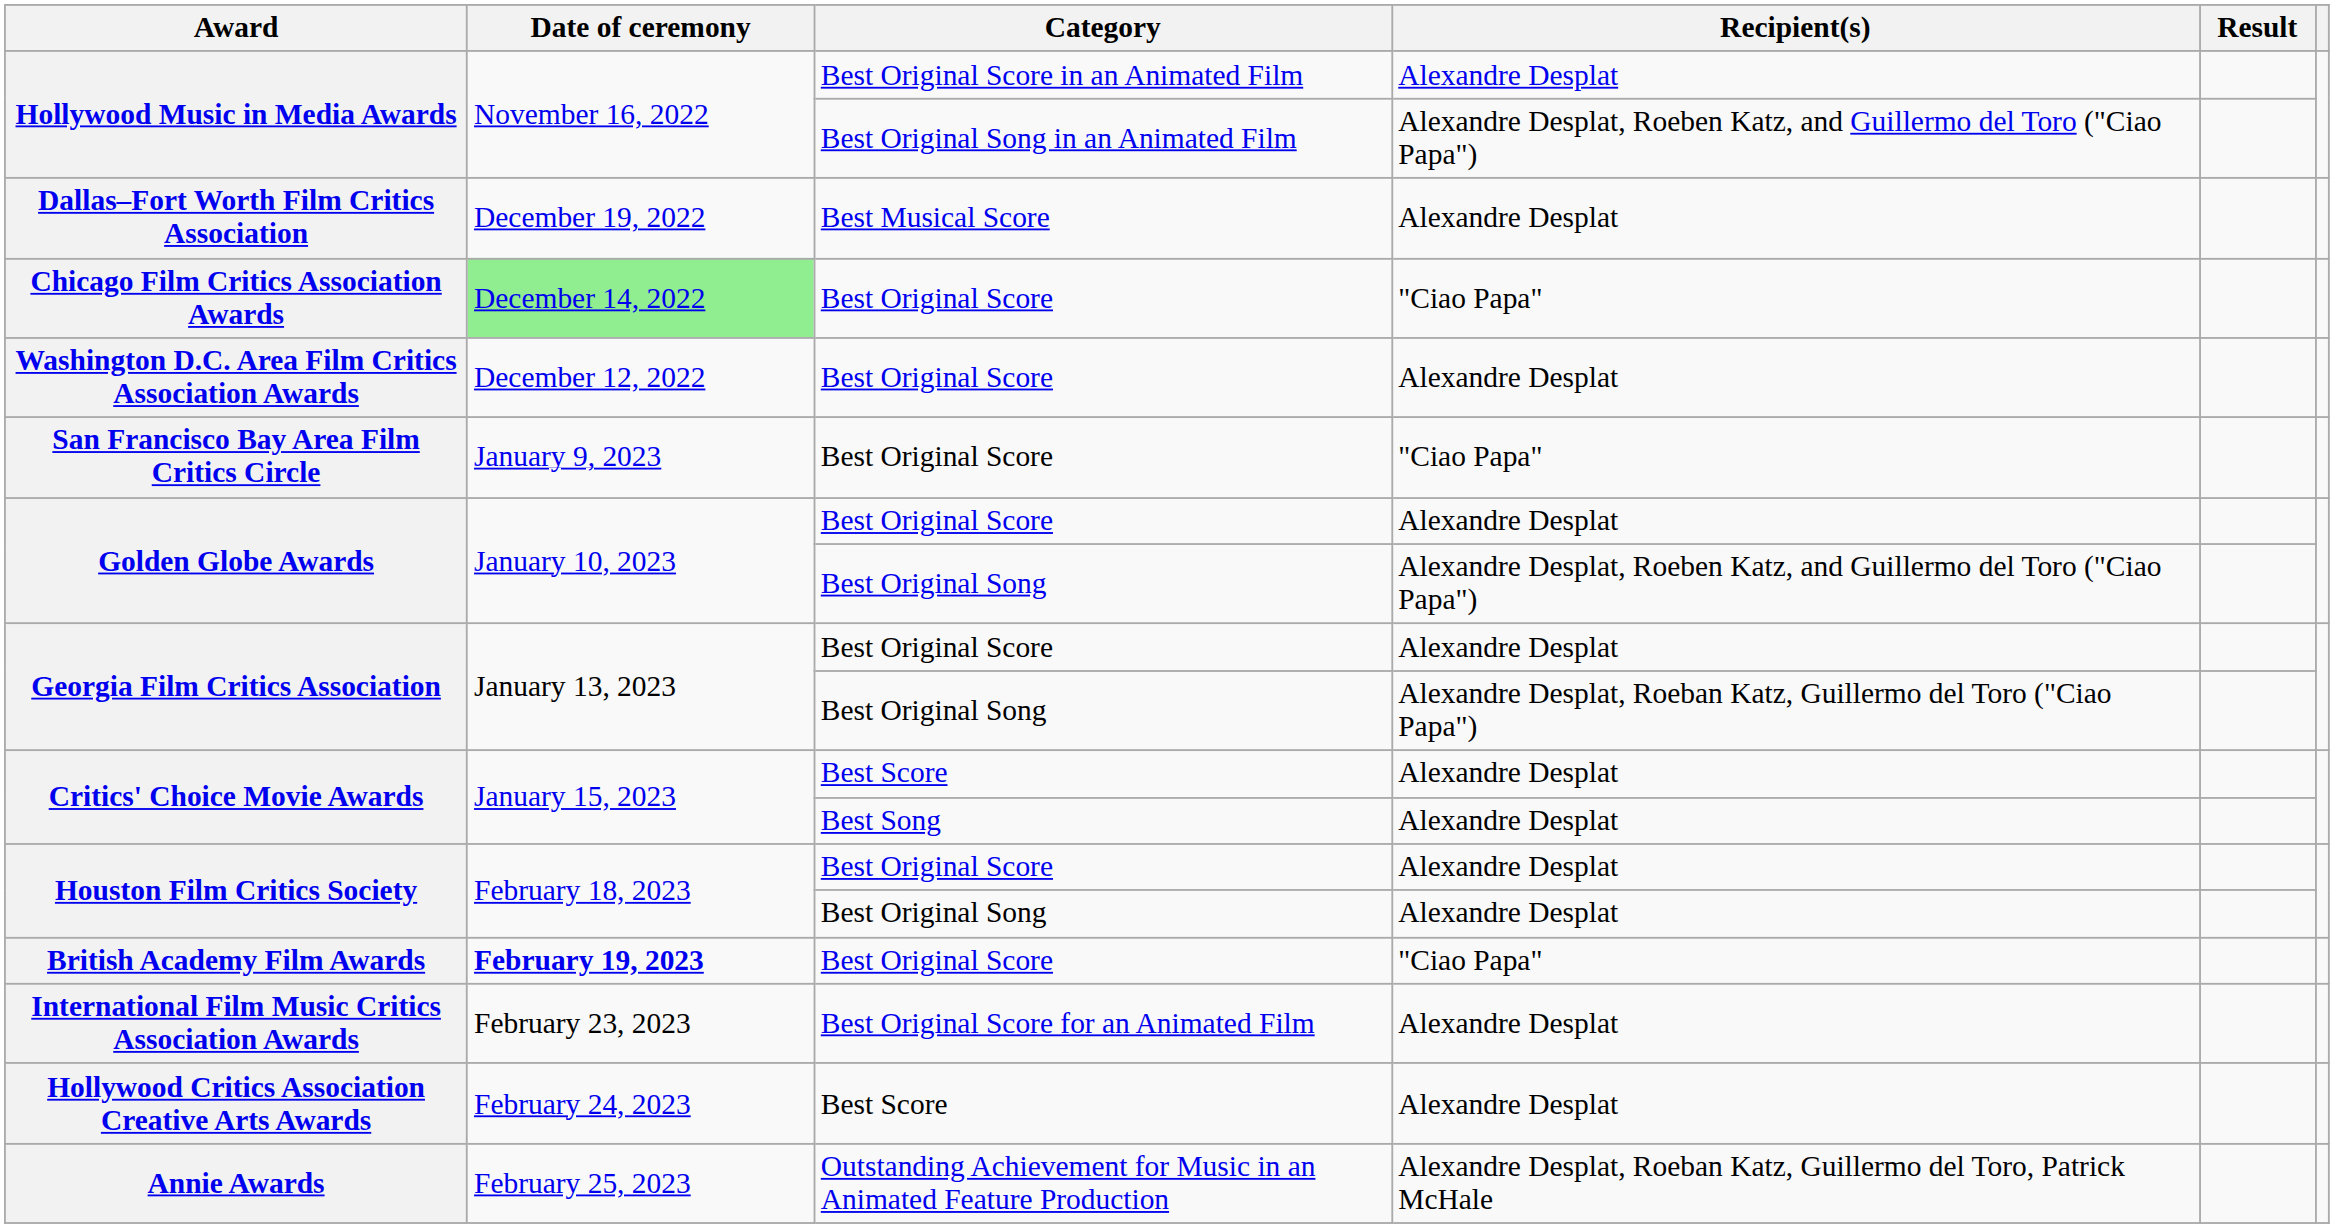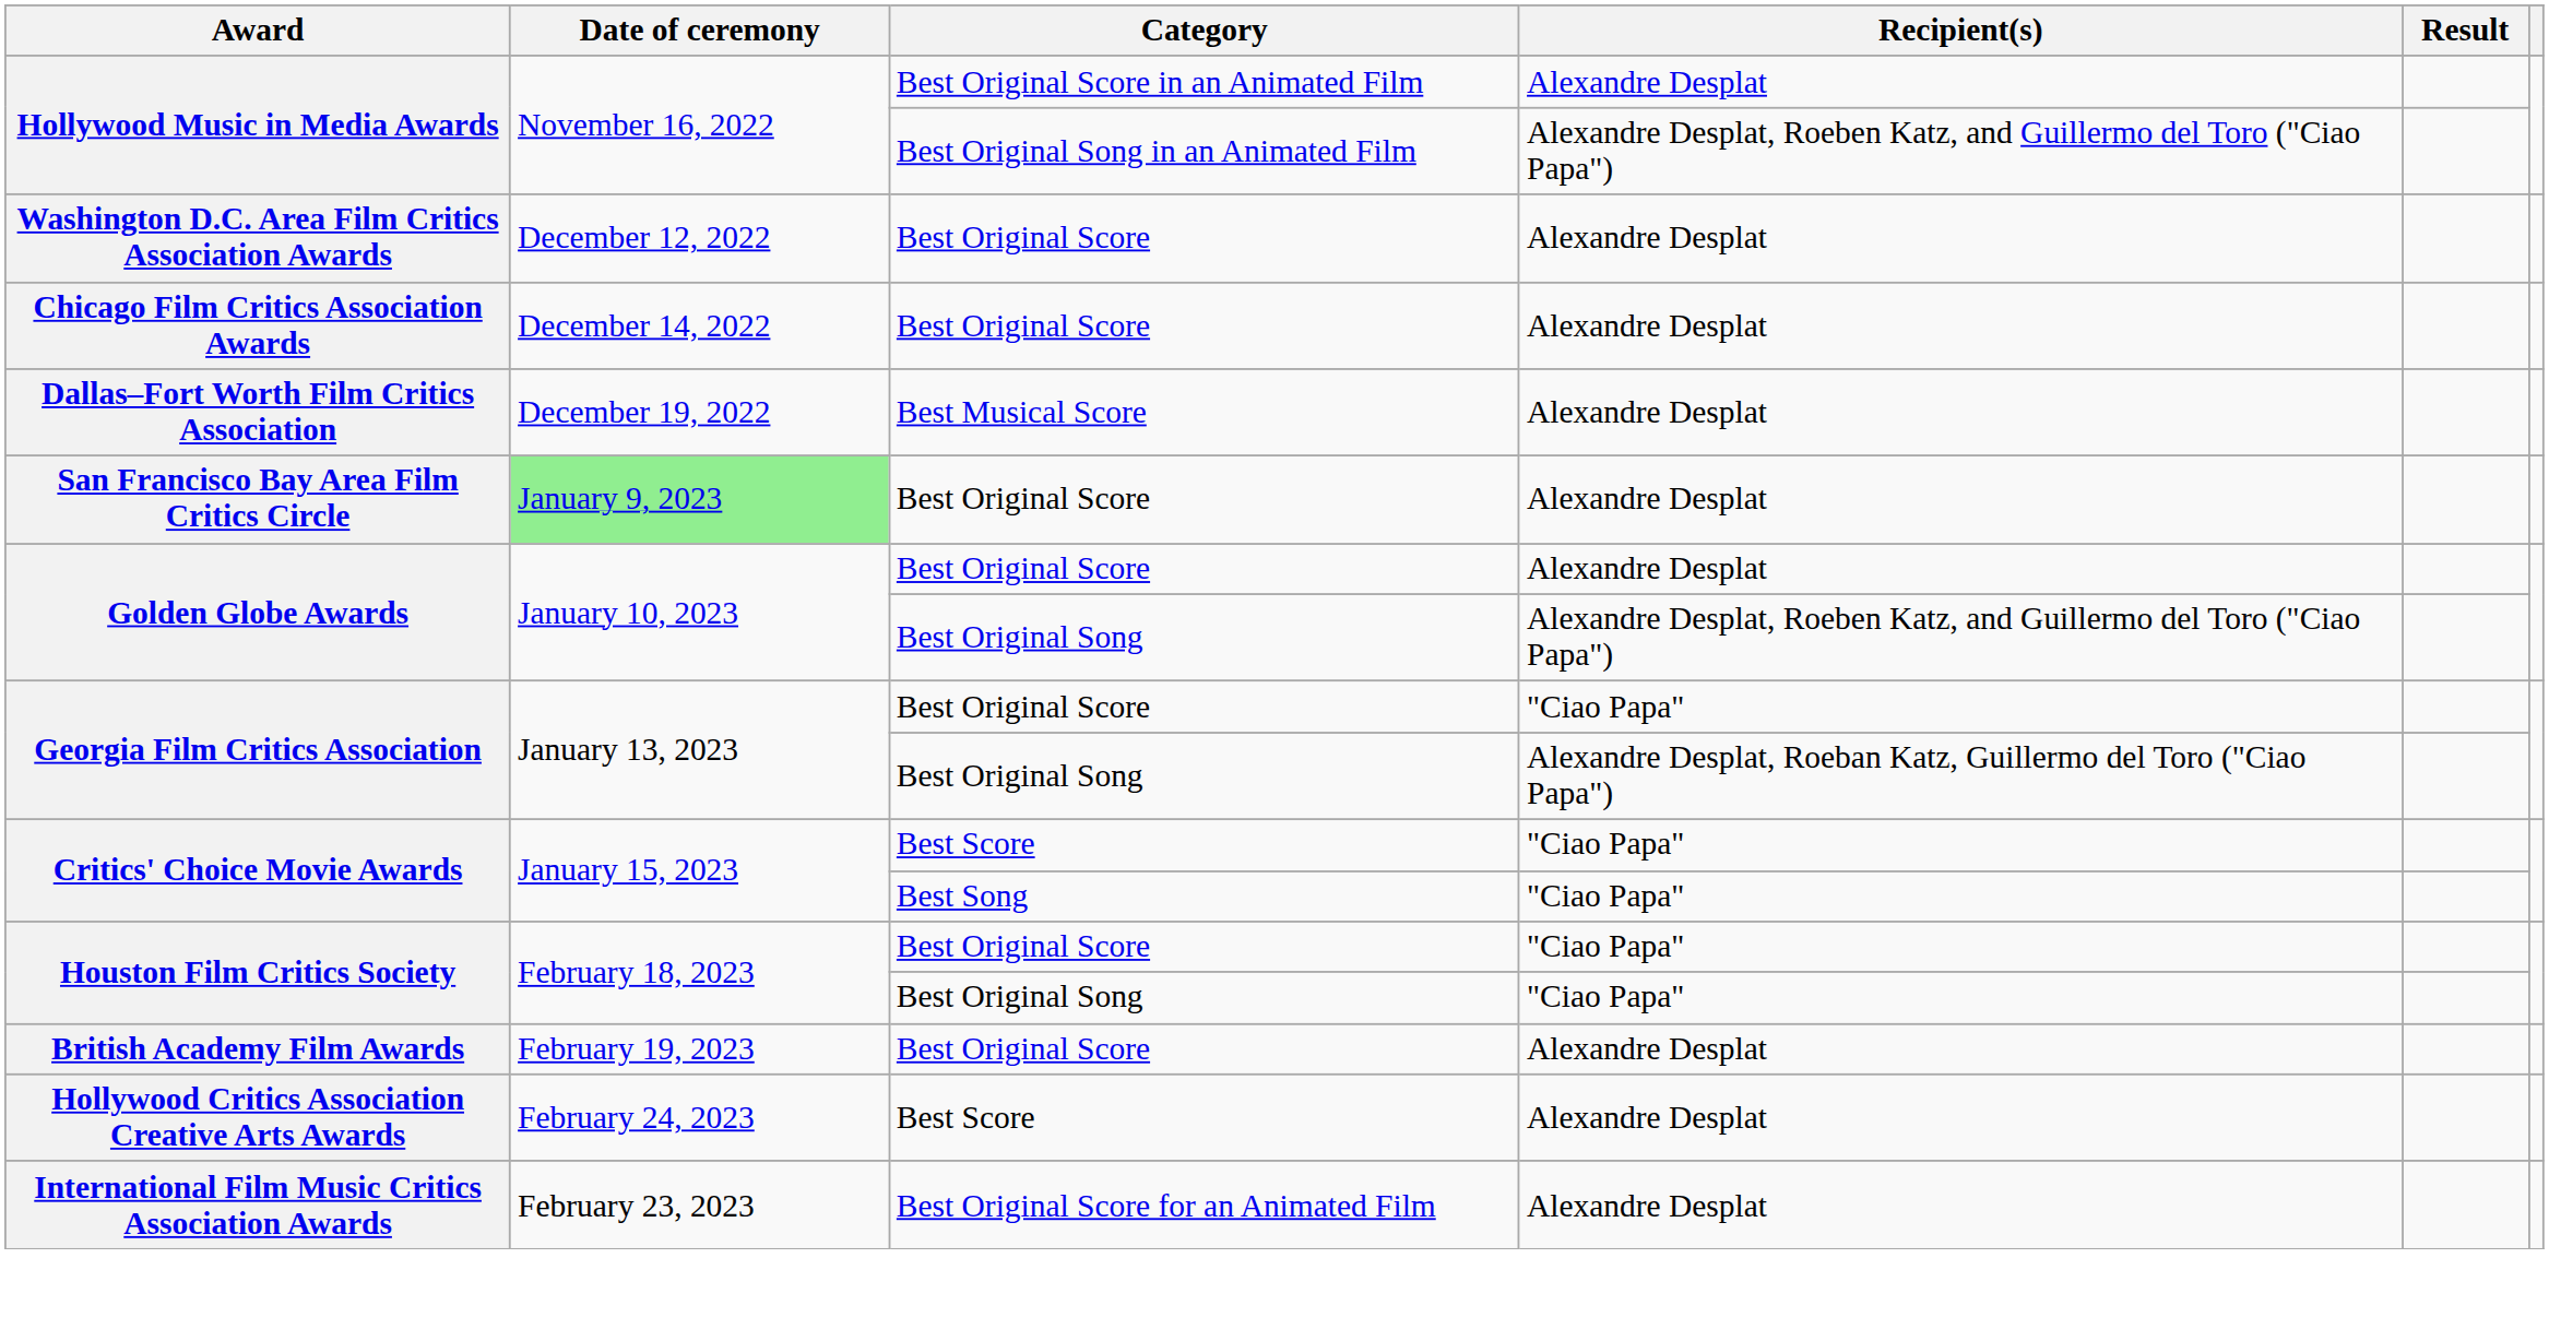 <table class="wikitable sortable plainrowheaders" style="width: 100%;">
 <tr>
 <th scope="col" style="width:20%;">Award</th>
 <th scope="col" style="width:15%;">Date of ceremony</th>
 <th scope="col" style="width:25%;">Category</th>
 <th scope="col" style="width:35%;">Recipient(s)</th>
 <th scope="col" style="width:5%;">Result</th>
 <th scope="col" style="width:5%;" class="unsortable"></th>
 </tr>
 <tr>
 <th rowspan="2" scope="row"><a href='#'>Hollywood Music in Media Awards</a></th>
 <td rowspan="2"><a href='#'>November 16, 2022</a></td>
 <td><a href='#'>Best Original Score in an Animated Film</a></td>
 <td><a href='#'>Alexandre Desplat</a></td>
 <td></td>
 <td rowspan="2" align="center"></td>
 </tr>
 <tr>
 <td><a href='#'>Best Original Song in an Animated Film</a></td>
 <td>Alexandre Desplat, Roeben Katz, and <a href='#'>Guillermo del Toro</a> ("Ciao Papa")</td>
 <td></td>
 </tr>
 <tr>
+<th scope="row"><a href='#'>Washington D.C. Area Film Critics Association Awards</a></th>
+<td><a href='#'>December 12, 2022</a></td>
+<td><a href='#'>Best Original Score</a></td>
+<td>Alexandre Desplat</td>
+<td></td>
+<td align="center"></td>
+</tr>
+<tr>
+<th scope="row"><a href='#'>Chicago Film Critics Association Awards</a></th>
+<td><a href='#'>December 14, 2022</a></td>
+<td><a href='#'>Best Original Score</a></td>
+<td>Alexandre Desplat</td>
+<td></td>
+<td align="center"></td>
+</tr>
+<tr>
 <th scope="row"><a href='#'>Dallas–Fort Worth Film Critics Association</a></th>
 <td><a href='#'>December 19, 2022</a></td>
 <td><a href='#'>Best Musical Score</a></td>
 <td>Alexandre Desplat</td>
 <td></td>
 <td align="center"></td>
 </tr>
 <tr>
-<th scope="row"><a href='#'>Chicago Film Critics Association Awards</a></th>
-<td style="background: lightgreen;"><a href='#'>December 14, 2022</a></td>
-<td><a href='#'>Best Original Score</a></td>
-<td>"Ciao Papa"</td>
-<td></td>
-<td align="center"></td>
-</tr>
-<tr>
-<th scope="row"><a href='#'>Washington D.C. Area Film Critics Association Awards</a></th>
-<td><a href='#'>December 12, 2022</a></td>
-<td><a href='#'>Best Original Score</a></td>
+<th scope="row"><a href='#'>San Francisco Bay Area Film Critics Circle</a></th>
+<td style="background: lightgreen;"><a href='#'>January 9, 2023</a></td>
+<td>Best Original Score</td>
 <td>Alexandre Desplat</td>
-<td></td>
-<td align="center"></td>
-</tr>
-<tr>
-<th scope="row"><a href='#'>San Francisco Bay Area Film Critics Circle</a></th>
-<td><a href='#'>January 9, 2023</a></td>
-<td>Best Original Score</td>
-<td>"Ciao Papa"</td>
 <td></td>
 <td align="center"></td>
 </tr>
 <tr>
 <th rowspan="2" scope="row"><a href='#'>Golden Globe Awards</a></th>
 <td rowspan="2"><a href='#'>January 10, 2023</a></td>
 <td><a href='#'>Best Original Score</a></td>
 <td>Alexandre Desplat</td>
 <td></td>
 <td rowspan="2" align="center"></td>
 </tr>
 <tr>
 <td><a href='#'>Best Original Song</a></td>
 <td>Alexandre Desplat, Roeben Katz, and Guillermo del Toro ("Ciao Papa")</td>
 <td></td>
 </tr>
 <tr>
 <th rowspan="2" scope="row"><a href='#'>Georgia Film Critics Association</a></th>
 <td rowspan="2">January 13, 2023</td>
 <td>Best Original Score</td>
-<td>Alexandre Desplat</td>
+<td>"Ciao Papa"</td>
 <td></td>
 <td rowspan="2" align="center"><br></td>
 </tr>
 <tr>
 <td>Best Original Song</td>
 <td>Alexandre Desplat, Roeban Katz, Guillermo del Toro ("Ciao Papa")</td>
 <td></td>
 </tr>
 <tr>
 <th rowspan="2" scope="row"><a href='#'>Critics' Choice Movie Awards</a></th>
 <td rowspan="2"><a href='#'>January 15, 2023</a></td>
 <td><a href='#'>Best Score</a></td>
-<td>Alexandre Desplat</td>
+<td>"Ciao Papa"</td>
 <td></td>
 <td rowspan="2" align="center"></td>
 </tr>
 <tr>
 <td><a href='#'>Best Song</a></td>
-<td>Alexandre Desplat</td>
+<td>"Ciao Papa"</td>
 <td></td>
 </tr>
 <tr>
 <th rowspan="2" scope="row"><a href='#'>Houston Film Critics Society</a></th>
 <td rowspan="2"><a href='#'>February 18, 2023</a></td>
 <td><a href='#'>Best Original Score</a></td>
-<td>Alexandre Desplat</td>
+<td>"Ciao Papa"</td>
 <td></td>
 <td rowspan="2" align="center"><br></td>
 </tr>
 <tr>
 <td>Best Original Song</td>
-<td>Alexandre Desplat</td>
+<td>"Ciao Papa"</td>
 <td></td>
 </tr>
 <tr>
 <th scope="row"><a href='#'>British Academy Film Awards</a></th>
-<td><strong><a href='#'>February 19, 2023</a></strong></td>
+<td><a href='#'>February 19, 2023</a></td>
 <td><a href='#'>Best Original Score</a></td>
-<td>"Ciao Papa"</td>
+<td>Alexandre Desplat</td>
 <td></td>
 <td align="center"></td>
-</tr>
-<tr>
-<th scope="row"><a href='#'>International Film Music Critics Association Awards</a></th>
-<td>February 23, 2023</td>
-<td><a href='#'>Best Original Score for an Animated Film</a></td>
-<td>Alexandre Desplat</td>
-<td></td>
-<td style="text-align:center;"></td>
 </tr>
 <tr>
 <th scope="row"><a href='#'>Hollywood Critics Association Creative Arts Awards</a></th>
 <td><a href='#'>February 24, 2023</a></td>
 <td>Best Score</td>
 <td>Alexandre Desplat</td>
 <td></td>
 <td align="center"><br></td>
 </tr>
 <tr>
-<th scope="row"><a href='#'>Annie Awards</a></th>
-<td><a href='#'>February 25, 2023</a></td>
-<td><a href='#'>Outstanding Achievement for Music in an Animated Feature Production</a></td>
-<td>Alexandre Desplat, Roeban Katz, Guillermo del Toro, Patrick McHale</td>
+<th scope="row"><a href='#'>International Film Music Critics Association Awards</a></th>
+<td>February 23, 2023</td>
+<td><a href='#'>Best Original Score for an Animated Film</a></td>
+<td>Alexandre Desplat</td>
 <td></td>
-<td align="center"></td>
+<td style="text-align:center;"></td>
 </tr>
 </table>
